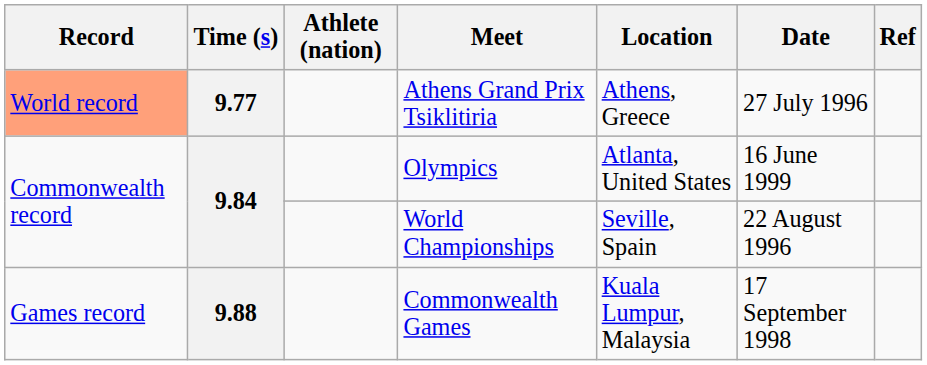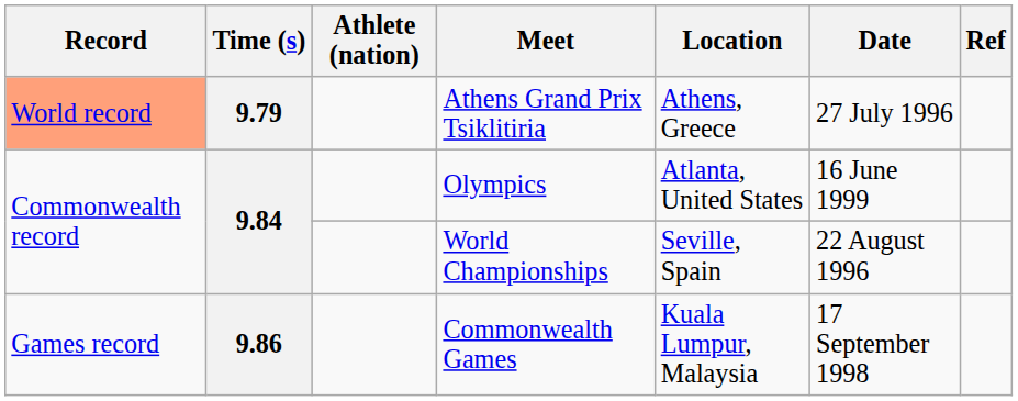 <table class="wikitable">
 <tr>
 <th scope=col>Record</th>
 <th scope=col>Time (<a href='#'>s</a>)</th>
 <th scope=col>Athlete (nation)</th>
 <th scope=col>Meet</th>
 <th scope=col>Location</th>
 <th scope=col>Date</th>
 <th scope=col>Ref</th>
 </tr>
 <tr>
 <td style="background: lightsalmon;"><a href='#'>World record</a></td>
-<th scope=row>9.77</th>
+<th scope=row>9.79</th>
 <td></td>
 <td><a href='#'>Athens Grand Prix Tsiklitiria</a></td>
 <td><a href='#'>Athens</a>, Greece</td>
 <td>27 July 1996</td>
 <td></td>
 </tr>
 <tr>
 <td rowspan=2><a href='#'>Commonwealth record</a></td>
 <th scope=row rowspan=2>9.84</th>
 <td></td>
 <td><a href='#'>Olympics</a></td>
 <td><a href='#'>Atlanta</a>, United States</td>
 <td>16 June 1999</td>
 <td></td>
 </tr>
 <tr>
 <td></td>
 <td><a href='#'>World Championships</a></td>
 <td><a href='#'>Seville</a>, Spain</td>
 <td>22 August 1996</td>
 <td></td>
 </tr>
 <tr>
 <td><a href='#'>Games record</a></td>
-<th scope=row>9.88</th>
+<th scope=row>9.86</th>
 <td></td>
 <td><a href='#'>Commonwealth Games</a></td>
 <td><a href='#'>Kuala Lumpur</a>, Malaysia</td>
 <td>17 September 1998</td>
 <td></td>
 </tr>
 </table>
